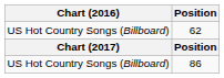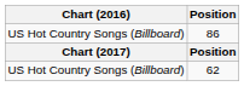 <table class="wikitable">
 <tr>
 <th>Chart (2016)</th>
 <th>Position</th>
 </tr>
 <tr>
 <td>US Hot Country Songs (<em>Billboard</em>)</td>
-<td align="center">62</td>
+<td align="center">86</td>
 </tr>
 <tr>
 <th>Chart (2017)</th>
 <th>Position</th>
 </tr>
 <tr>
 <td>US Hot Country Songs (<em>Billboard</em>)</td>
-<td align="center">86</td>
+<td align="center">62</td>
 </tr>
 </table>
